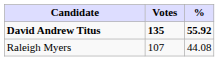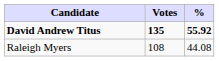 <table class="wikitable">
 <tr>
 <th style="background:#ddf; width:200px;">Candidate</th>
 <th style="background:#ddf; width:50px;">Votes</th>
 <th style="background:#ddf; width:30px;">%</th>
 </tr>
 <tr>
 <td><strong>David Andrew Titus</strong></td>
 <td><strong>135</strong></td>
 <td><strong>55.92</strong></td>
 </tr>
 <tr>
 <td>Raleigh Myers</td>
-<td>107</td>
+<td>108</td>
 <td>44.08</td>
 </tr>
 </table>
